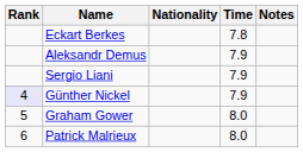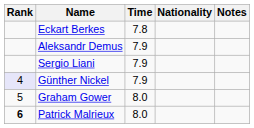 <table class="wikitable sortable" style="text-align:center">
 <tr>
 <th>Rank</th>
 <th>Name</th>
+<th>Time</th>
 <th>Nationality</th>
-<th>Time</th>
 <th>Notes</th>
 </tr>
 <tr>
 <td></td>
 <td align="left"><a href='#'>Eckart Berkes</a></td>
+<td>7.8</td>
 <td align=left></td>
-<td>7.8</td>
 <td></td>
 </tr>
 <tr>
 <td></td>
 <td align="left"><a href='#'>Aleksandr Demus</a></td>
+<td>7.9</td>
 <td align=left></td>
-<td>7.9</td>
 <td></td>
 </tr>
 <tr>
 <td></td>
 <td align="left"><a href='#'>Sergio Liani</a></td>
+<td>7.9</td>
 <td align=left></td>
-<td>7.9</td>
 <td></td>
 </tr>
 <tr>
 <td style="background: lavender;">4</td>
 <td align="left"><a href='#'>Günther Nickel</a></td>
+<td>7.9</td>
 <td align=left></td>
-<td>7.9</td>
 <td></td>
 </tr>
 <tr>
 <td>5</td>
 <td align="left"><a href='#'>Graham Gower</a></td>
+<td>8.0</td>
 <td align=left></td>
-<td>8.0</td>
 <td></td>
 </tr>
 <tr>
-<td>6</td>
+<td><strong>6</strong></td>
 <td align="left"><a href='#'>Patrick Malrieux</a></td>
+<td>8.0</td>
 <td align=left></td>
-<td>8.0</td>
 <td></td>
 </tr>
 </table>
